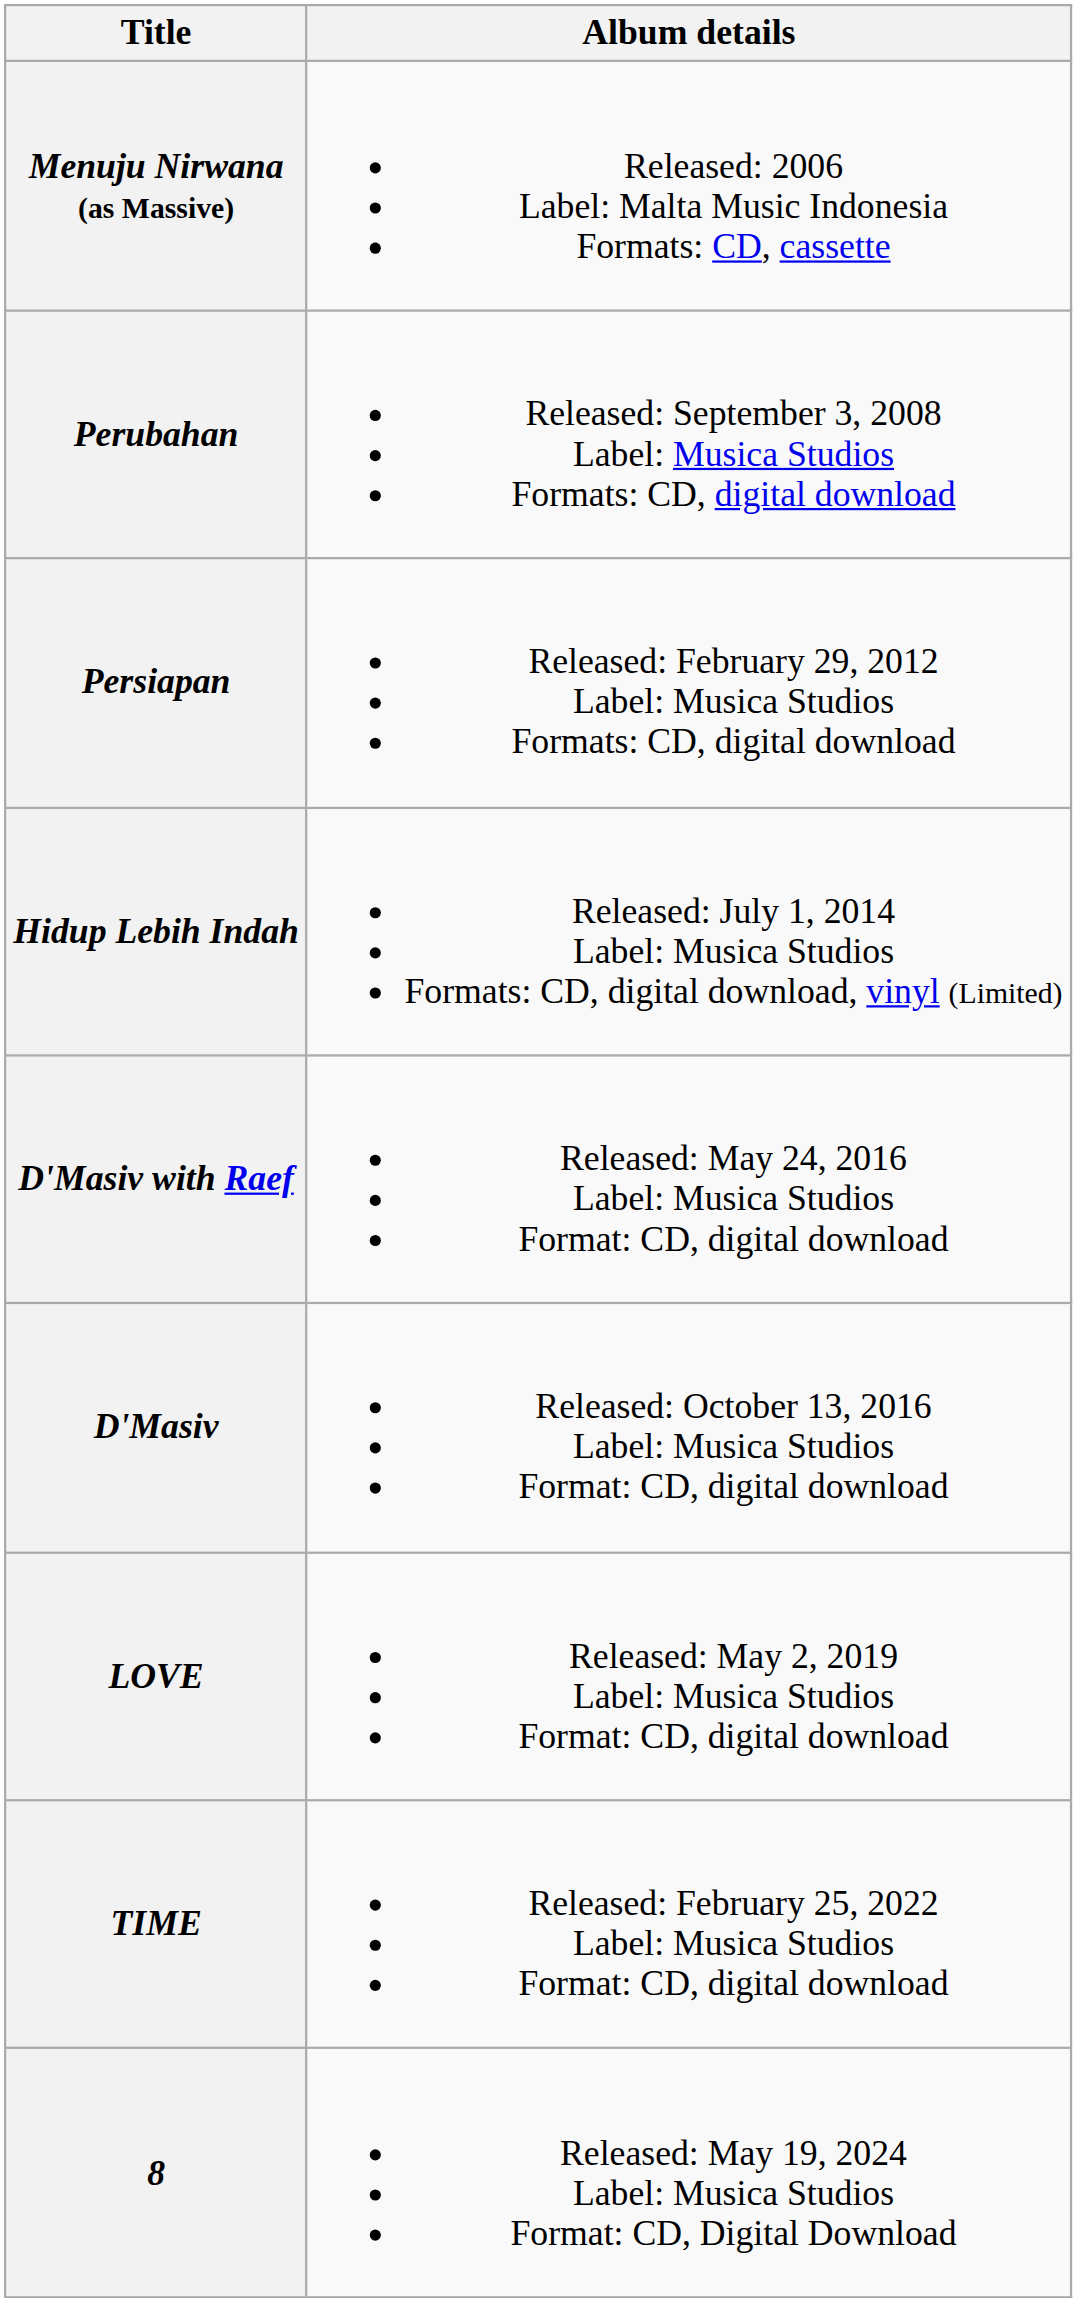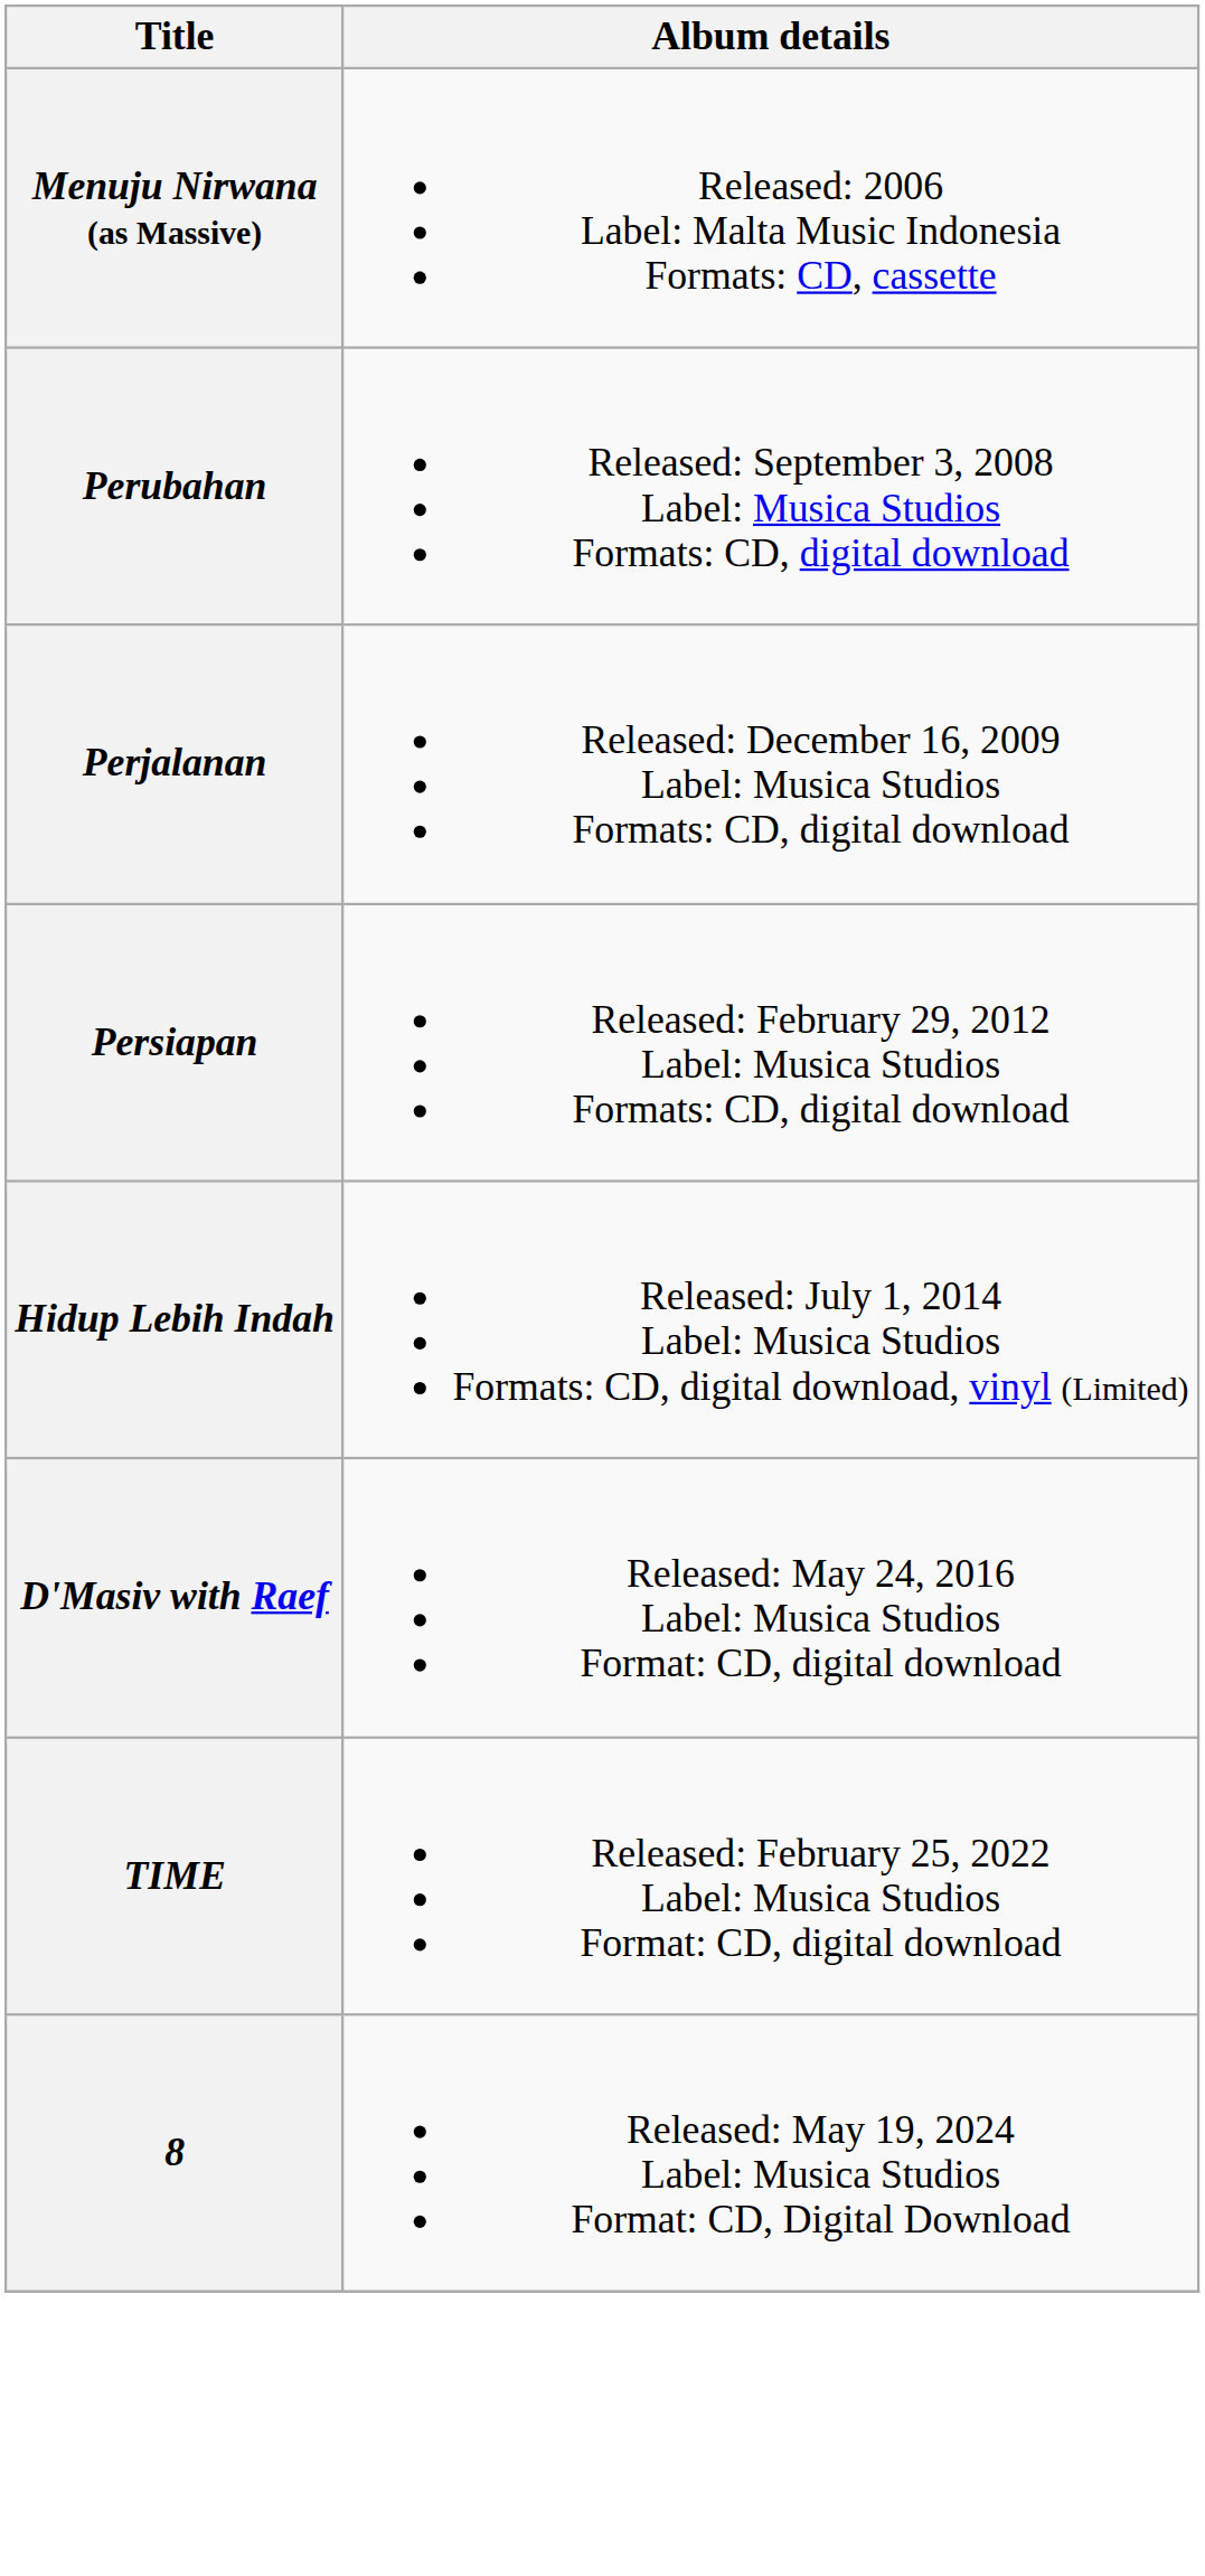 <table class="wikitable plainrowheaders" style="text-align:center;">
 <tr>
 <th scope="col">Title</th>
 <th scope="col">Album details</th>
 </tr>
 <tr>
 <th scope="row"><em>Menuju Nirwana</em> <br><small>(as Massive)</small></th>
 <td><br><ul><li>Released: 2006</li><li>Label: Malta Music Indonesia</li><li>Formats: <a href='#'>CD</a>, <a href='#'>cassette</a></li></ul></td>
 </tr>
 <tr>
 <th scope="row"><em>Perubahan</em></th>
 <td><br><ul><li>Released: September 3, 2008</li><li>Label: <a href='#'>Musica Studios</a></li><li>Formats: CD, <a href='#'>digital download</a></li></ul></td>
 </tr>
 <tr>
+<th scope="row"><em>Perjalanan</em></th>
+<td><br><ul><li>Released: December 16, 2009</li><li>Label: Musica Studios</li><li>Formats: CD, digital download</li></ul></td>
+</tr>
+<tr>
 <th scope="row"><em>Persiapan</em></th>
 <td><br><ul><li>Released: February 29, 2012</li><li>Label: Musica Studios</li><li>Formats: CD, digital download</li></ul></td>
 </tr>
 <tr>
 <th scope="row"><em>Hidup Lebih Indah</em></th>
 <td><br><ul><li>Released: July 1, 2014</li><li>Label: Musica Studios</li><li>Formats: CD, digital download, <a href='#'>vinyl</a> <small>(Limited)</small></li></ul></td>
 </tr>
 <tr>
 <th scope="row"><em>D'Masiv with <a href='#'>Raef</a></em></th>
 <td><br><ul><li>Released: May 24, 2016</li><li>Label: Musica Studios</li><li>Format: CD, digital download</li></ul></td>
 </tr>
 <tr>
-<th scope="row"><em>D'Masiv</em></th>
-<td><br><ul><li>Released: October 13, 2016</li><li>Label: Musica Studios</li><li>Format: CD, digital download</li></ul></td>
-</tr>
-<tr>
-<th scope="row"><em>LOVE</em></th>
-<td><br><ul><li>Released: May 2, 2019</li><li>Label: Musica Studios</li><li>Format: CD, digital download</li></ul></td>
-</tr>
-<tr>
 <th scope="row"><em>TIME</em></th>
 <td><br><ul><li>Released: February 25, 2022</li><li>Label: Musica Studios</li><li>Format: CD, digital download</li></ul></td>
 </tr>
 <tr>
 <th scope="row"><em>8</em></th>
 <td><br><ul><li>Released: May 19, 2024</li><li>Label: Musica Studios</li><li>Format: CD, Digital Download</li></ul></td>
 </tr>
 <tr>
 </tr>
 </table>
